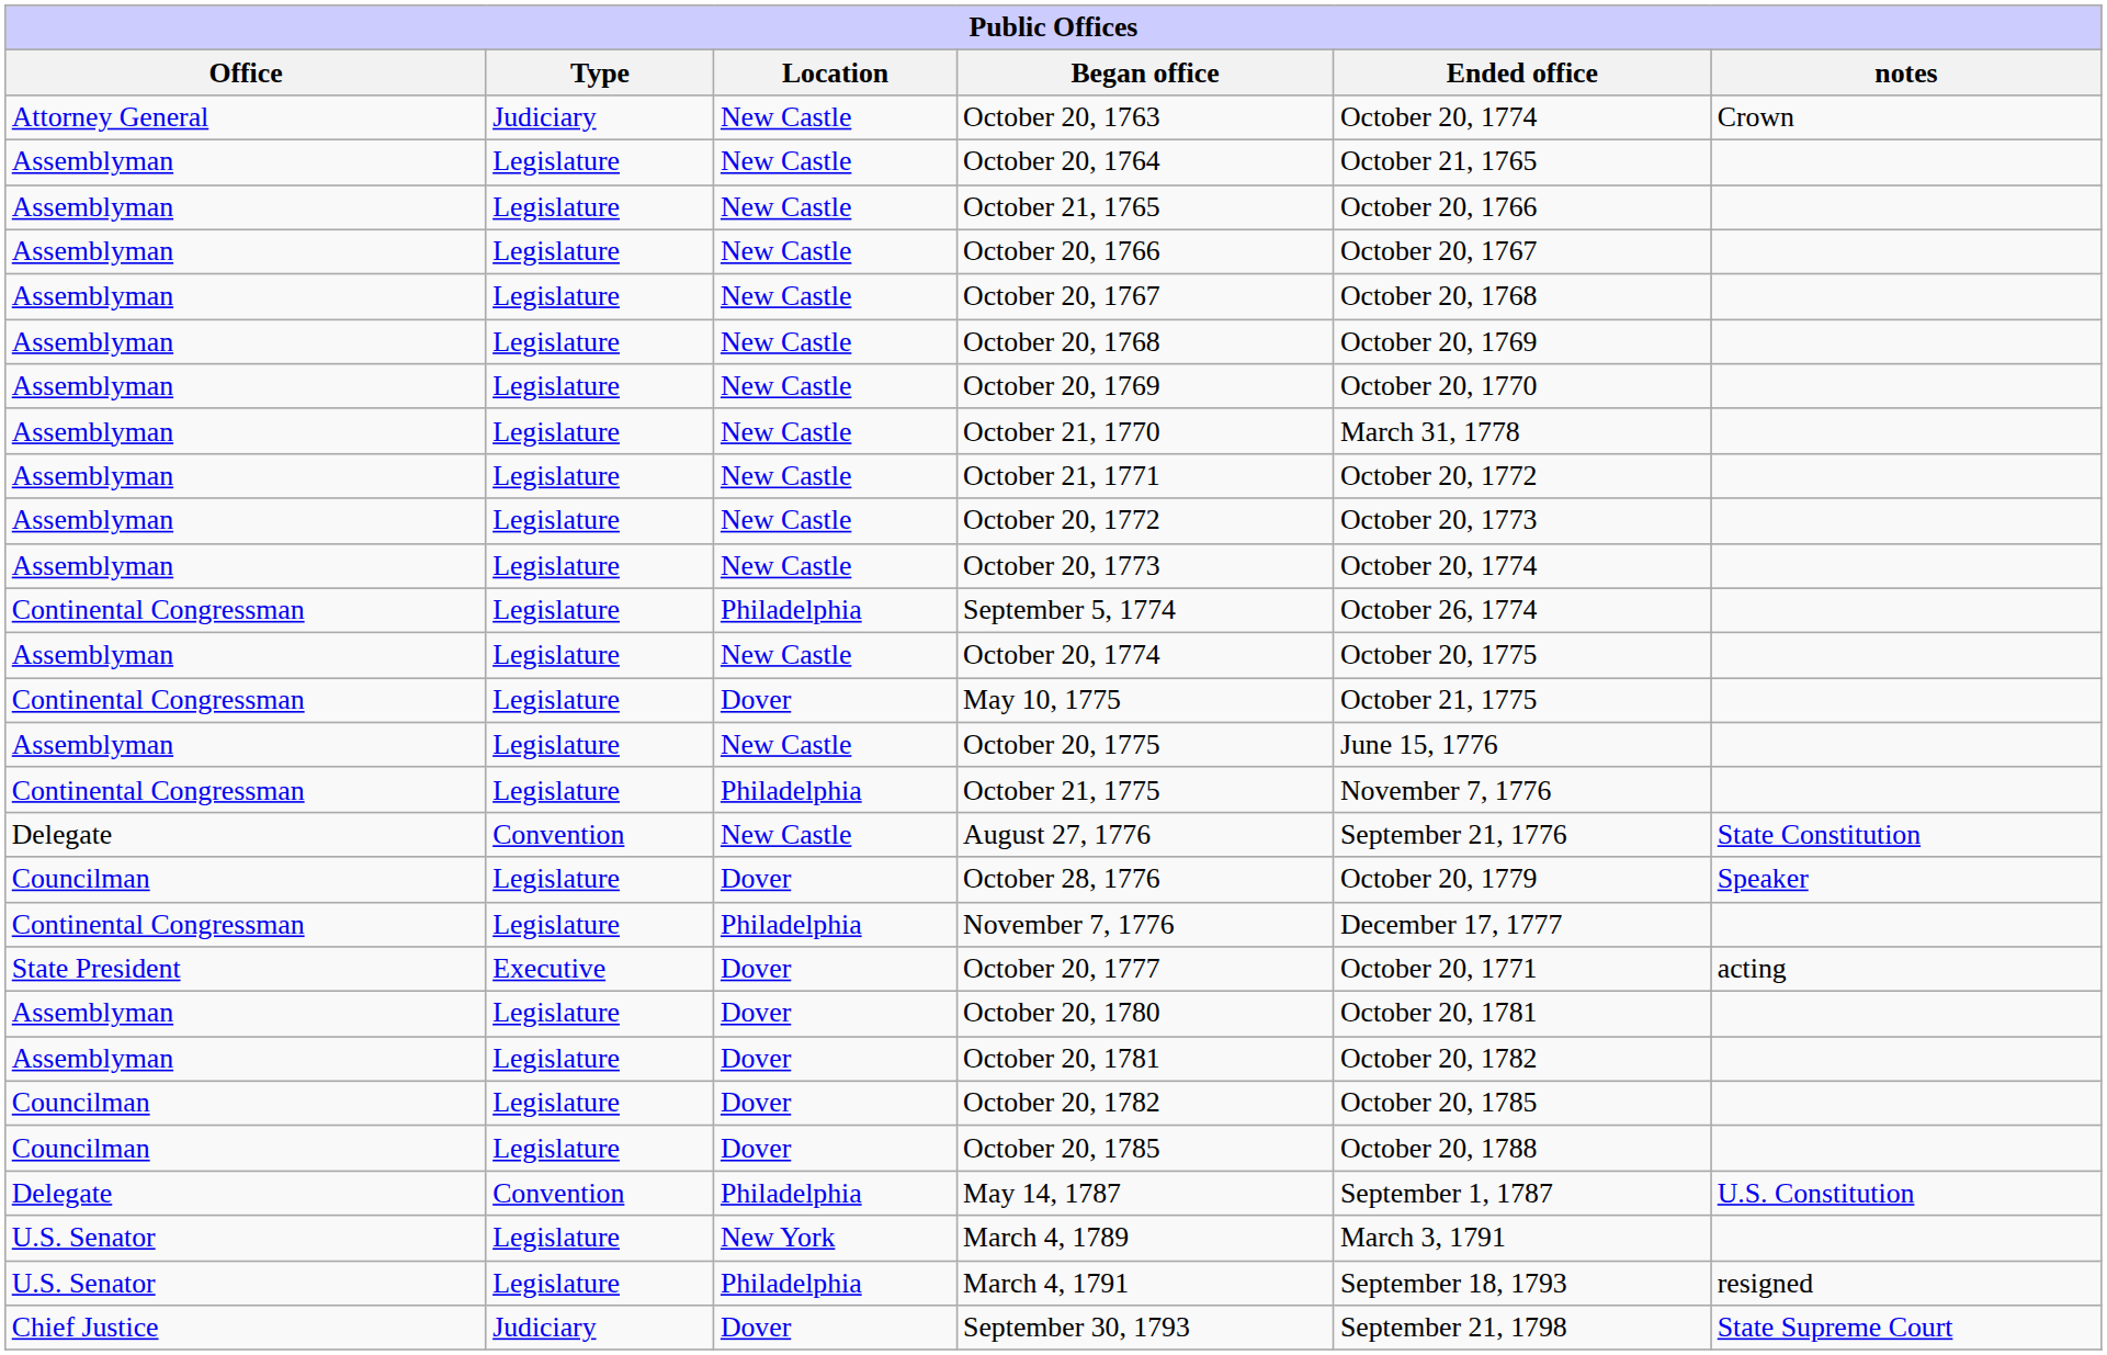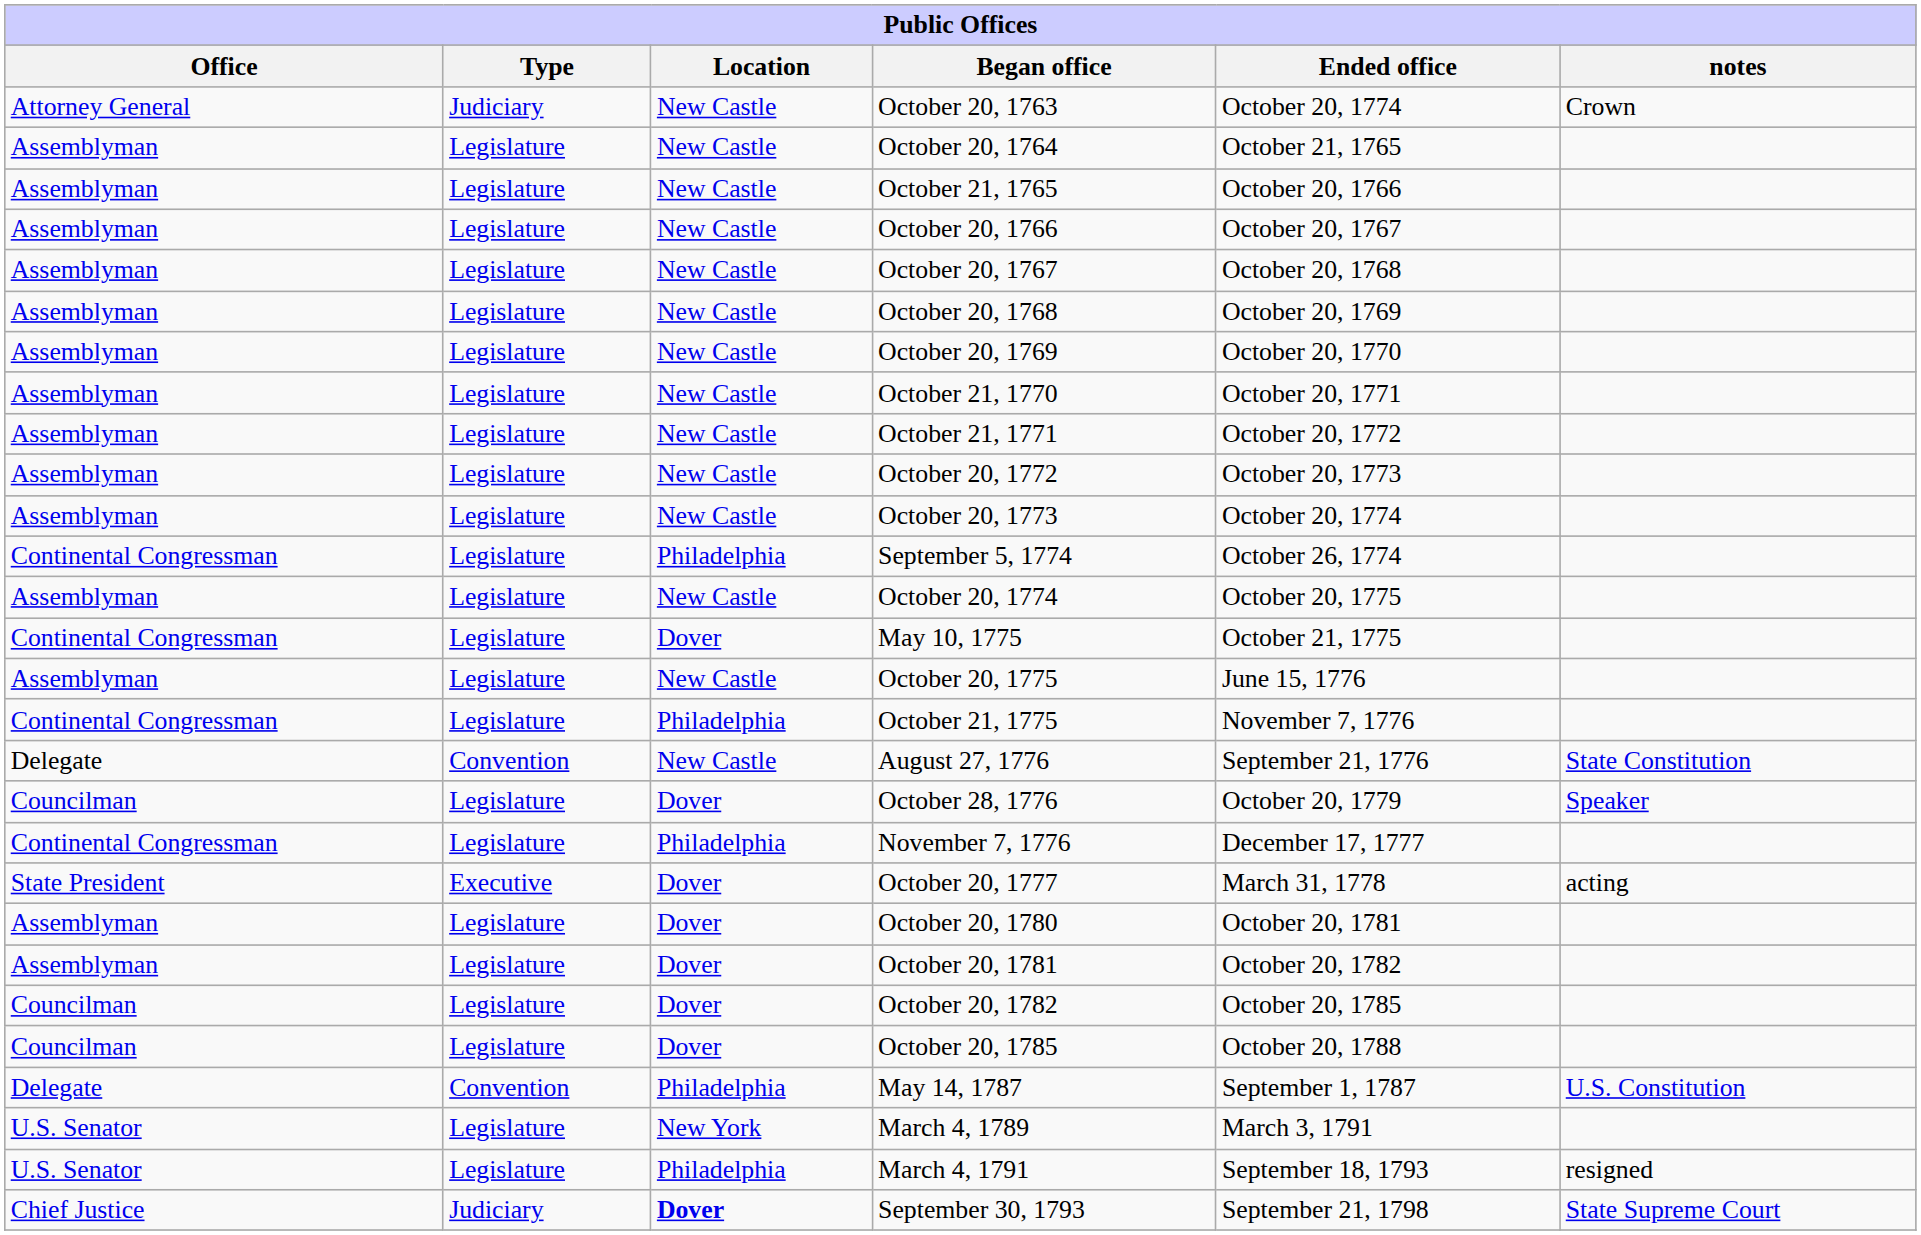 <table class=wikitable style="width: 94%" style="text-align: center;" align="center">
 <tr bgcolor=#cccccc>
 <th colspan=8 style="background: #ccccff;">Public Offices</th>
 </tr>
 <tr>
 <th><strong>Office</strong></th>
 <th><strong>Type</strong></th>
 <th><strong>Location</strong></th>
 <th><strong>Began office</strong></th>
 <th><strong>Ended office</strong></th>
 <th><strong>notes</strong></th>
 </tr>
 <tr>
 <td><a href='#'>Attorney General</a></td>
 <td><a href='#'>Judiciary</a></td>
 <td><a href='#'>New Castle</a></td>
 <td>October 20, 1763</td>
 <td>October 20, 1774</td>
 <td>Crown</td>
 </tr>
 <tr>
 <td><a href='#'>Assemblyman</a></td>
 <td><a href='#'>Legislature</a></td>
 <td><a href='#'>New Castle</a></td>
 <td>October 20, 1764</td>
 <td>October 21, 1765</td>
 <td></td>
 </tr>
 <tr>
 <td><a href='#'>Assemblyman</a></td>
 <td><a href='#'>Legislature</a></td>
 <td><a href='#'>New Castle</a></td>
 <td>October 21, 1765</td>
 <td>October 20, 1766</td>
 <td></td>
 </tr>
 <tr>
 <td><a href='#'>Assemblyman</a></td>
 <td><a href='#'>Legislature</a></td>
 <td><a href='#'>New Castle</a></td>
 <td>October 20, 1766</td>
 <td>October 20, 1767</td>
 <td></td>
 </tr>
 <tr>
 <td><a href='#'>Assemblyman</a></td>
 <td><a href='#'>Legislature</a></td>
 <td><a href='#'>New Castle</a></td>
 <td>October 20, 1767</td>
 <td>October 20, 1768</td>
 <td></td>
 </tr>
 <tr>
 <td><a href='#'>Assemblyman</a></td>
 <td><a href='#'>Legislature</a></td>
 <td><a href='#'>New Castle</a></td>
 <td>October 20, 1768</td>
 <td>October 20, 1769</td>
 <td></td>
 </tr>
 <tr>
 <td><a href='#'>Assemblyman</a></td>
 <td><a href='#'>Legislature</a></td>
 <td><a href='#'>New Castle</a></td>
 <td>October 20, 1769</td>
 <td>October 20, 1770</td>
 <td></td>
 </tr>
 <tr>
 <td><a href='#'>Assemblyman</a></td>
 <td><a href='#'>Legislature</a></td>
 <td><a href='#'>New Castle</a></td>
 <td>October 21, 1770</td>
-<td>March 31, 1778</td>
+<td>October 20, 1771</td>
 <td></td>
 </tr>
 <tr>
 <td><a href='#'>Assemblyman</a></td>
 <td><a href='#'>Legislature</a></td>
 <td><a href='#'>New Castle</a></td>
 <td>October 21, 1771</td>
 <td>October 20, 1772</td>
 <td></td>
 </tr>
 <tr>
 <td><a href='#'>Assemblyman</a></td>
 <td><a href='#'>Legislature</a></td>
 <td><a href='#'>New Castle</a></td>
 <td>October 20, 1772</td>
 <td>October 20, 1773</td>
 <td></td>
 </tr>
 <tr>
 <td><a href='#'>Assemblyman</a></td>
 <td><a href='#'>Legislature</a></td>
 <td><a href='#'>New Castle</a></td>
 <td>October 20, 1773</td>
 <td>October 20, 1774</td>
 <td></td>
 </tr>
 <tr>
 <td><a href='#'>Continental Congressman</a></td>
 <td><a href='#'>Legislature</a></td>
 <td><a href='#'>Philadelphia</a></td>
 <td>September 5, 1774</td>
 <td>October 26, 1774</td>
 <td></td>
 </tr>
 <tr>
 <td><a href='#'>Assemblyman</a></td>
 <td><a href='#'>Legislature</a></td>
 <td><a href='#'>New Castle</a></td>
 <td>October 20, 1774</td>
 <td>October 20, 1775</td>
 <td></td>
 </tr>
 <tr>
 <td><a href='#'>Continental Congressman</a></td>
 <td><a href='#'>Legislature</a></td>
 <td><a href='#'>Dover</a></td>
 <td>May 10, 1775</td>
 <td>October 21, 1775</td>
 <td></td>
 </tr>
 <tr>
 <td><a href='#'>Assemblyman</a></td>
 <td><a href='#'>Legislature</a></td>
 <td><a href='#'>New Castle</a></td>
 <td>October 20, 1775</td>
 <td>June 15, 1776</td>
 <td></td>
 </tr>
 <tr>
 <td><a href='#'>Continental Congressman</a></td>
 <td><a href='#'>Legislature</a></td>
 <td><a href='#'>Philadelphia</a></td>
 <td>October 21, 1775</td>
 <td>November 7, 1776</td>
 <td></td>
 </tr>
 <tr>
 <td>Delegate</td>
 <td><a href='#'>Convention</a></td>
 <td><a href='#'>New Castle</a></td>
 <td>August 27, 1776</td>
 <td>September 21, 1776</td>
 <td><a href='#'>State Constitution</a></td>
 </tr>
 <tr>
 <td><a href='#'>Councilman</a></td>
 <td><a href='#'>Legislature</a></td>
 <td><a href='#'>Dover</a></td>
 <td>October 28, 1776</td>
 <td>October 20, 1779</td>
 <td><a href='#'>Speaker</a></td>
 </tr>
 <tr>
 <td><a href='#'>Continental Congressman</a></td>
 <td><a href='#'>Legislature</a></td>
 <td><a href='#'>Philadelphia</a></td>
 <td>November 7, 1776</td>
 <td>December 17, 1777</td>
 <td></td>
 </tr>
 <tr>
 <td><a href='#'>State President</a></td>
 <td><a href='#'>Executive</a></td>
 <td><a href='#'>Dover</a></td>
 <td>October 20, 1777</td>
-<td>October 20, 1771</td>
+<td>March 31, 1778</td>
 <td>acting</td>
 </tr>
 <tr>
 <td><a href='#'>Assemblyman</a></td>
 <td><a href='#'>Legislature</a></td>
 <td><a href='#'>Dover</a></td>
 <td>October 20, 1780</td>
 <td>October 20, 1781</td>
 <td></td>
 </tr>
 <tr>
 <td><a href='#'>Assemblyman</a></td>
 <td><a href='#'>Legislature</a></td>
 <td><a href='#'>Dover</a></td>
 <td>October 20, 1781</td>
 <td>October 20, 1782</td>
 <td></td>
 </tr>
 <tr>
 <td><a href='#'>Councilman</a></td>
 <td><a href='#'>Legislature</a></td>
 <td><a href='#'>Dover</a></td>
 <td>October 20, 1782</td>
 <td>October 20, 1785</td>
 <td></td>
 </tr>
 <tr>
 <td><a href='#'>Councilman</a></td>
 <td><a href='#'>Legislature</a></td>
 <td><a href='#'>Dover</a></td>
 <td>October 20, 1785</td>
 <td>October 20, 1788</td>
 <td></td>
 </tr>
 <tr>
 <td><a href='#'>Delegate</a></td>
 <td><a href='#'>Convention</a></td>
 <td><a href='#'>Philadelphia</a></td>
 <td>May 14, 1787</td>
 <td>September 1, 1787</td>
 <td><a href='#'>U.S. Constitution</a></td>
 </tr>
 <tr>
 <td><a href='#'>U.S. Senator</a></td>
 <td><a href='#'>Legislature</a></td>
 <td><a href='#'>New York</a></td>
 <td>March 4, 1789</td>
 <td>March 3, 1791</td>
 <td></td>
 </tr>
 <tr>
 <td><a href='#'>U.S. Senator</a></td>
 <td><a href='#'>Legislature</a></td>
 <td><a href='#'>Philadelphia</a></td>
 <td>March 4, 1791</td>
 <td>September 18, 1793</td>
 <td>resigned</td>
 </tr>
 <tr>
 <td><a href='#'>Chief Justice</a></td>
 <td><a href='#'>Judiciary</a></td>
-<td><a href='#'>Dover</a></td>
+<td><strong><a href='#'>Dover</a></strong></td>
 <td>September 30, 1793</td>
 <td>September 21, 1798</td>
 <td><a href='#'>State Supreme Court</a></td>
 </tr>
 </table>
